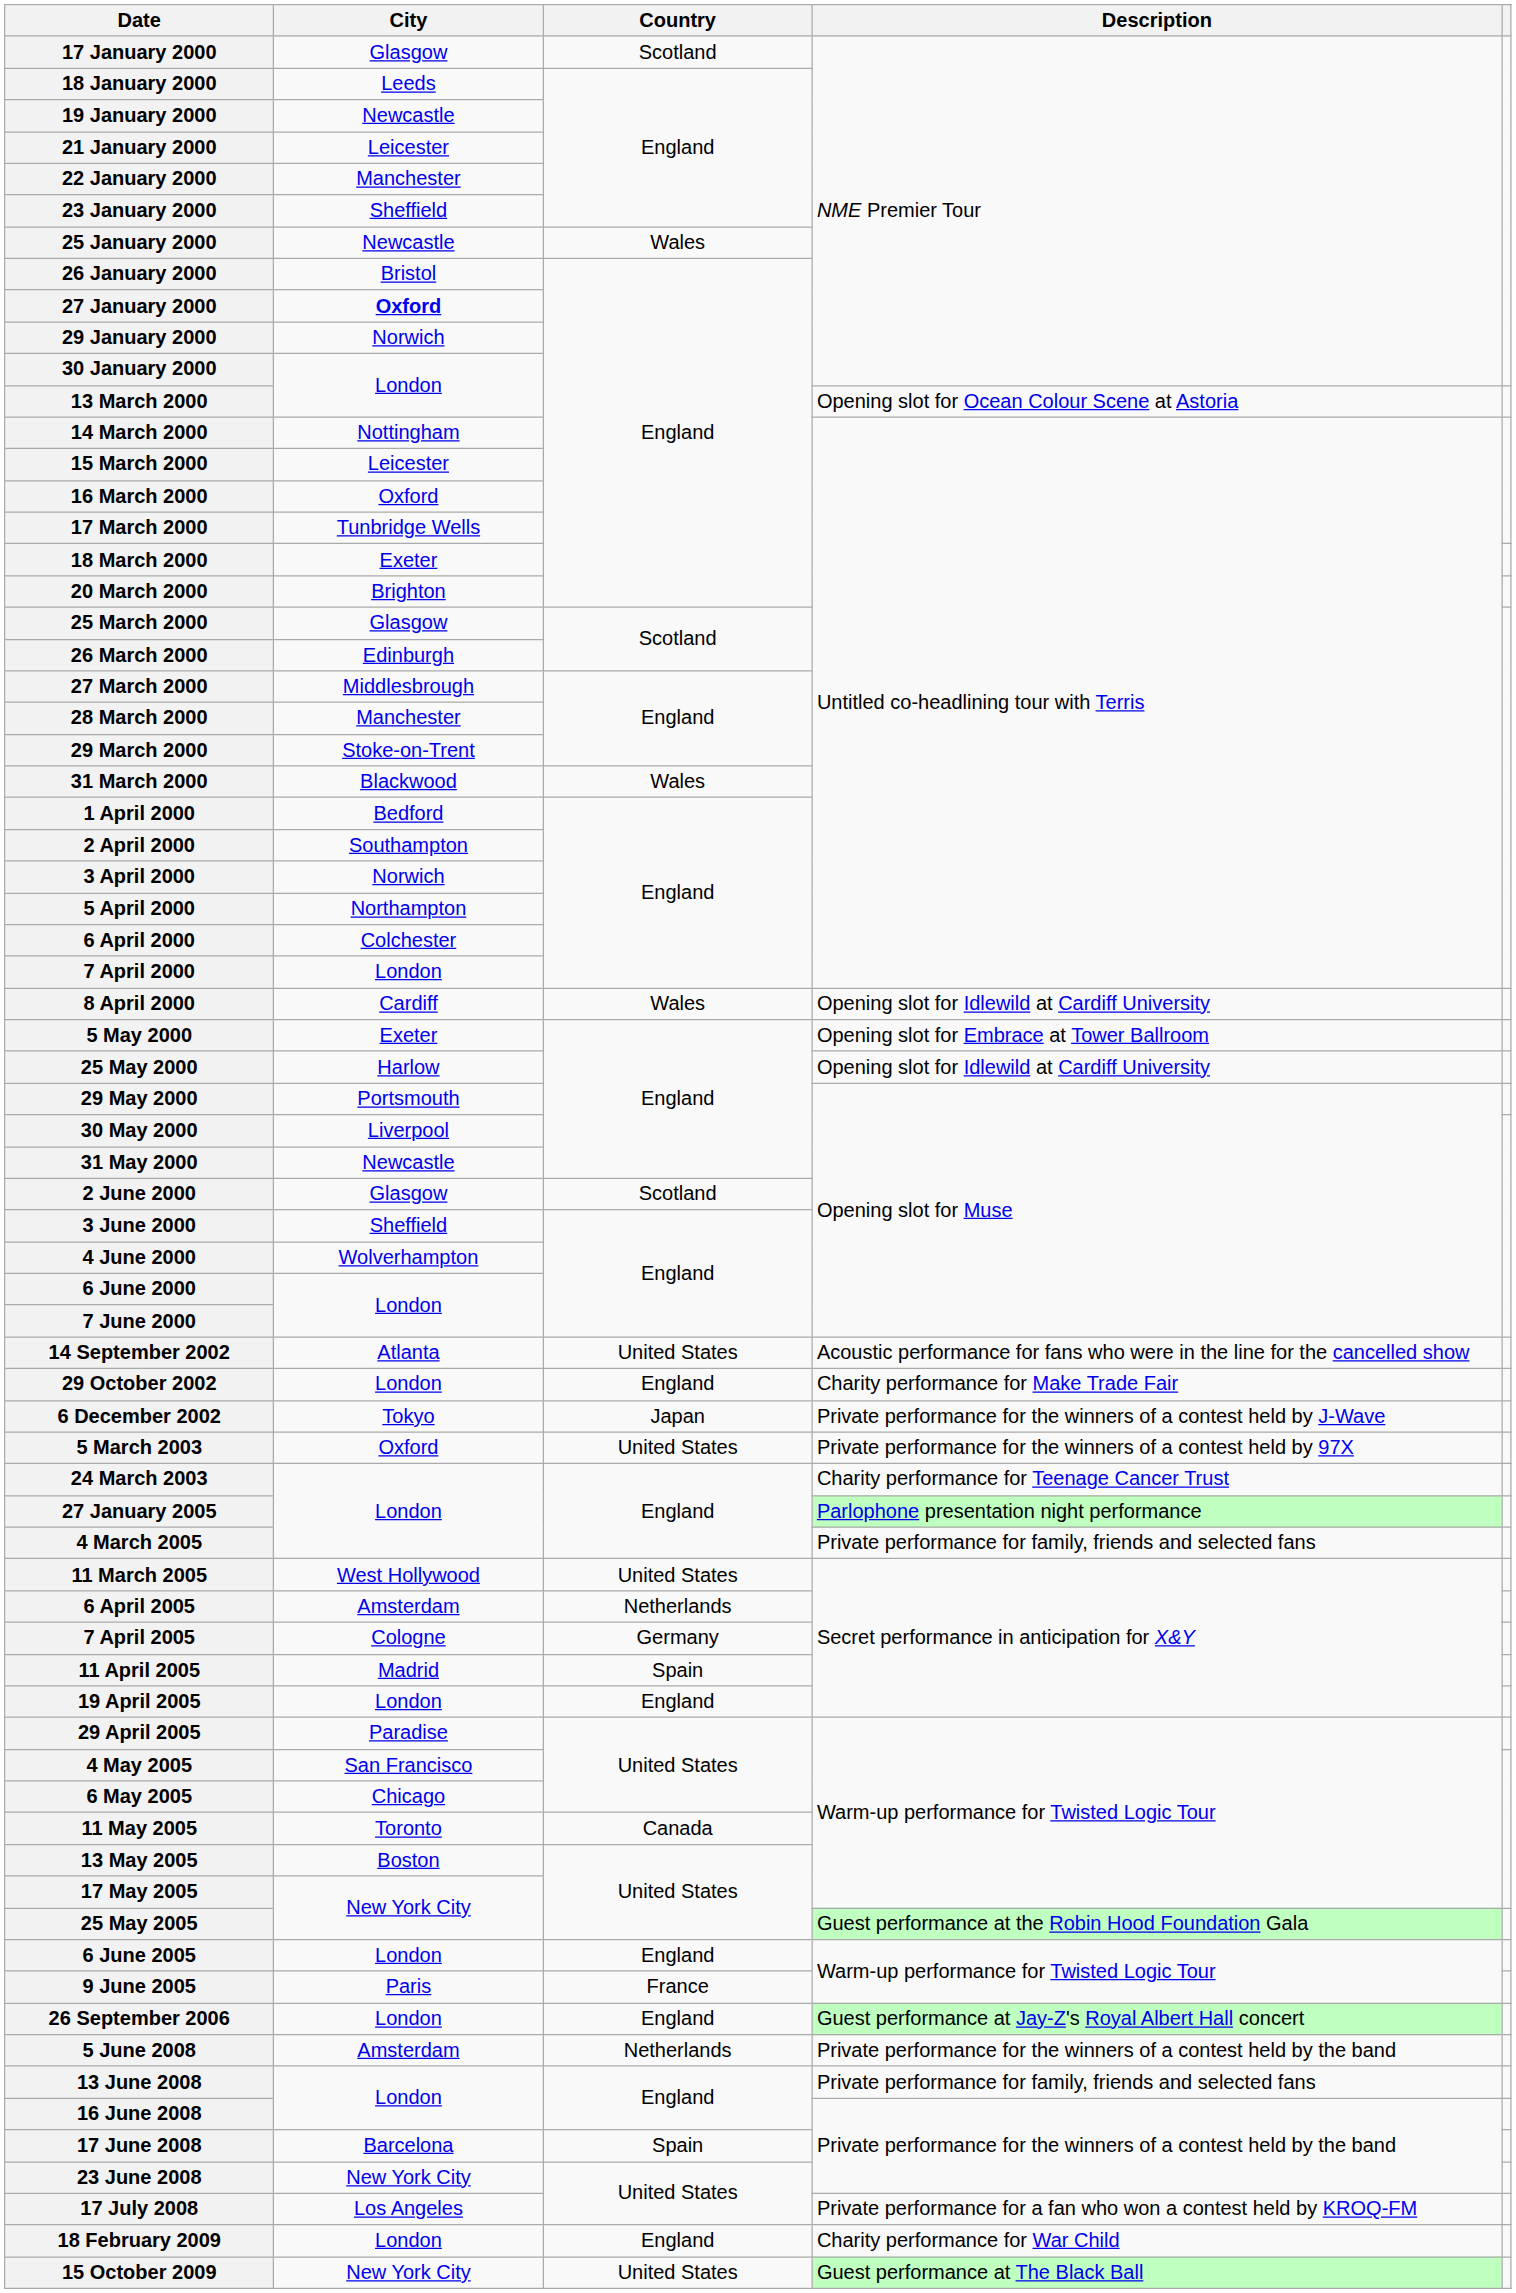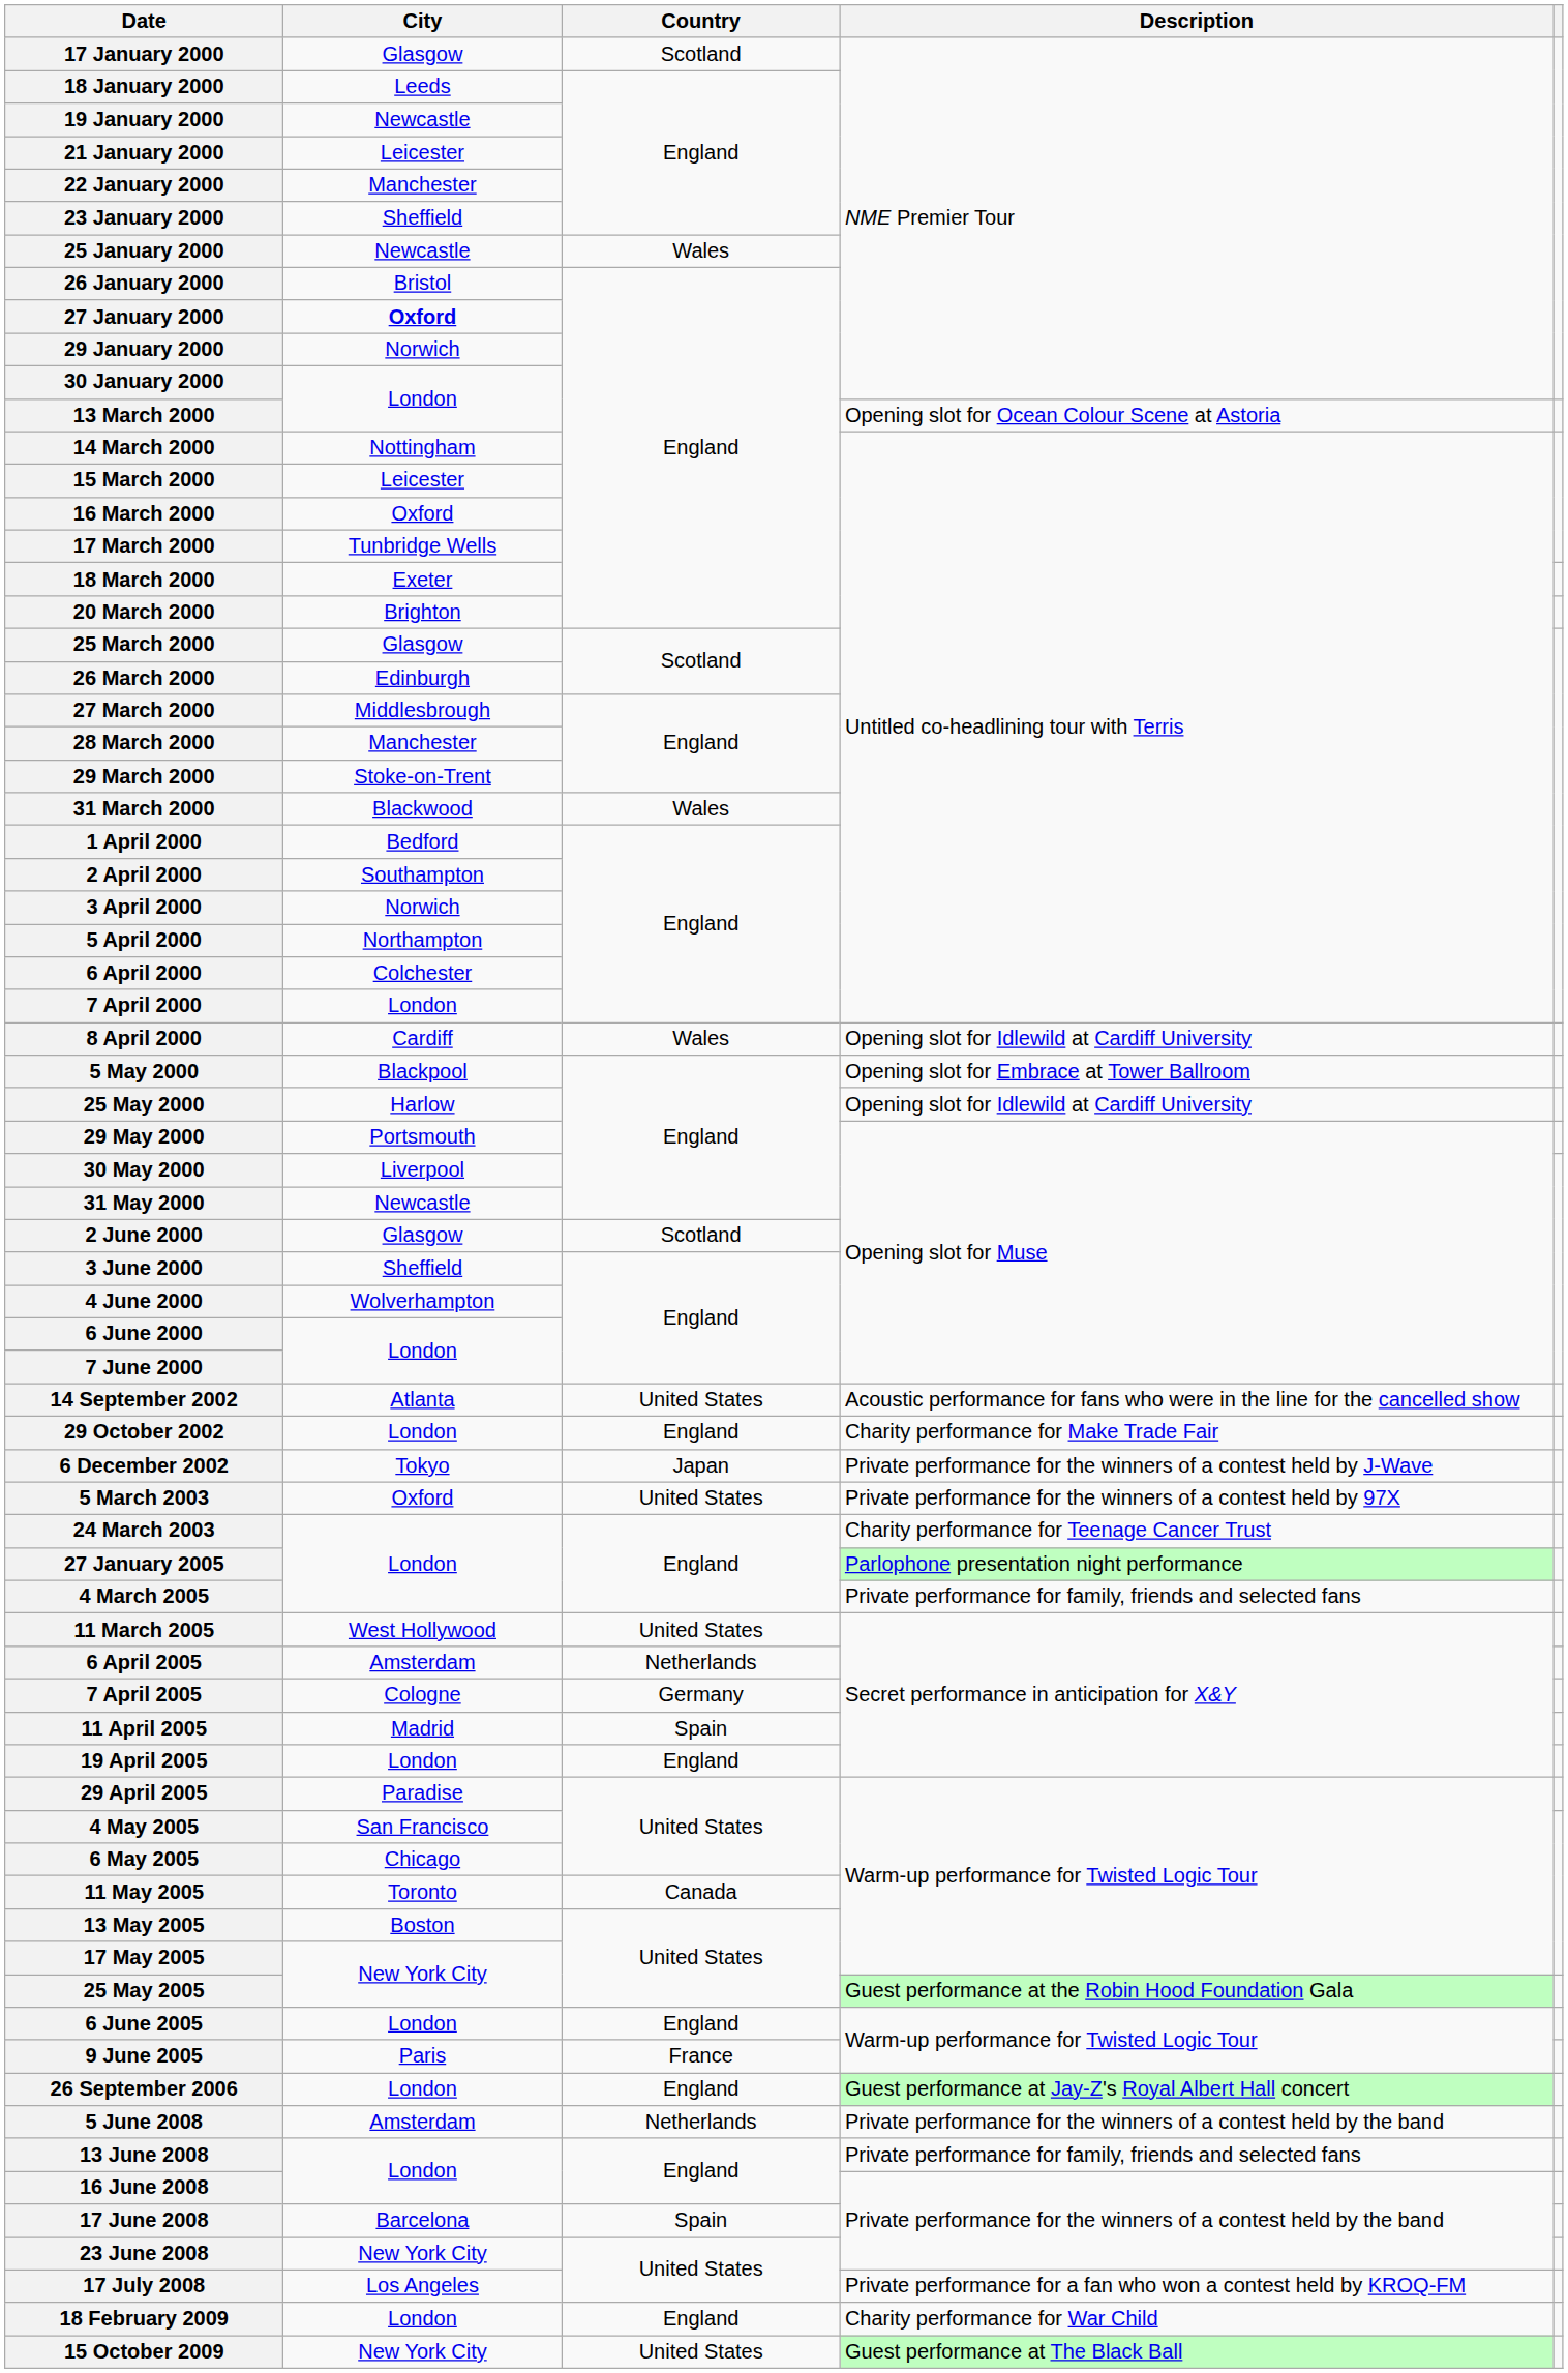 <table class="wikitable sortable plainrowheaders" style="text-align:center;">
 <tr>
 <th scope="col" style="width:13em;">Date</th>
 <th scope="col" style="width:13em;">City</th>
 <th scope="col" style="width:13em;">Country</th>
 <th scope="col" style="width:34em;" class="unsortable">Description</th>
 <th scope="col" class="unsortable"></th>
 </tr>
 <tr>
 <th scope="row" style="text-align:center;">17 January 2000</th>
 <td><a href='#'>Glasgow</a></td>
 <td>Scotland</td>
 <td rowspan="11" style="text-align:left;"><em>NME</em> Premier Tour</td>
 <td rowspan="11"></td>
 </tr>
 <tr>
 <th scope="row" style="text-align:center;">18 January 2000</th>
 <td><a href='#'>Leeds</a></td>
 <td rowspan="5">England</td>
 </tr>
 <tr>
 <th scope="row" style="text-align:center;">19 January 2000</th>
 <td><a href='#'>Newcastle</a></td>
 </tr>
 <tr>
 <th scope="row" style="text-align:center;">21 January 2000</th>
 <td><a href='#'>Leicester</a></td>
 </tr>
 <tr>
 <th scope="row" style="text-align:center;">22 January 2000</th>
 <td><a href='#'>Manchester</a></td>
 </tr>
 <tr>
 <th scope="row" style="text-align:center;">23 January 2000</th>
 <td><a href='#'>Sheffield</a></td>
 </tr>
 <tr>
 <th scope="row" style="text-align:center;">25 January 2000</th>
 <td><a href='#'>Newcastle</a></td>
 <td>Wales</td>
 </tr>
 <tr>
 <th scope="row" style="text-align:center;">26 January 2000</th>
 <td><a href='#'>Bristol</a></td>
 <td rowspan="11">England</td>
 </tr>
 <tr>
 <th scope="row" style="text-align:center;">27 January 2000</th>
 <td><strong><a href='#'>Oxford</a></strong></td>
 </tr>
 <tr>
 <th scope="row" style="text-align:center;">29 January 2000</th>
 <td><a href='#'>Norwich</a></td>
 </tr>
 <tr>
 <th scope="row" style="text-align:center;">30 January 2000</th>
 <td rowspan="2"><a href='#'>London</a></td>
 </tr>
 <tr>
 <th scope="row" style="text-align:center;">13 March 2000</th>
 <td style="text-align:left;">Opening slot for <a href='#'>Ocean Colour Scene</a> at <a href='#'>Astoria</a></td>
 <td></td>
 </tr>
 <tr>
 <th scope="row" style="text-align:center;">14 March 2000</th>
 <td><a href='#'>Nottingham</a></td>
 <td rowspan="18" style="text-align:left;">Untitled co-headlining tour with <a href='#'>Terris</a></td>
 <td rowspan="4"></td>
 </tr>
 <tr>
 <th scope="row" style="text-align:center;">15 March 2000</th>
 <td><a href='#'>Leicester</a></td>
 </tr>
 <tr>
 <th scope="row" style="text-align:center;">16 March 2000</th>
 <td><a href='#'>Oxford</a></td>
 </tr>
 <tr>
 <th scope="row" style="text-align:center;">17 March 2000</th>
 <td><a href='#'>Tunbridge Wells</a></td>
 </tr>
 <tr>
 <th scope="row" style="text-align:center;">18 March 2000</th>
 <td><a href='#'>Exeter</a></td>
 <td></td>
 </tr>
 <tr>
 <th scope="row" style="text-align:center;">20 March 2000</th>
 <td><a href='#'>Brighton</a></td>
 <td></td>
 </tr>
 <tr>
 <th scope="row" style="text-align:center;">25 March 2000</th>
 <td><a href='#'>Glasgow</a></td>
 <td rowspan="2">Scotland</td>
 <td rowspan="12"></td>
 </tr>
 <tr>
 <th scope="row" style="text-align:center;">26 March 2000</th>
 <td><a href='#'>Edinburgh</a></td>
 </tr>
 <tr>
 <th scope="row" style="text-align:center;">27 March 2000</th>
 <td><a href='#'>Middlesbrough</a></td>
 <td rowspan="3">England</td>
 </tr>
 <tr>
 <th scope="row" style="text-align:center;">28 March 2000</th>
 <td><a href='#'>Manchester</a></td>
 </tr>
 <tr>
 <th scope="row" style="text-align:center;">29 March 2000</th>
 <td><a href='#'>Stoke-on-Trent</a></td>
 </tr>
 <tr>
 <th scope="row" style="text-align:center;">31 March 2000</th>
 <td><a href='#'>Blackwood</a></td>
 <td>Wales</td>
 </tr>
 <tr>
 <th scope="row" style="text-align:center;">1 April 2000</th>
 <td><a href='#'>Bedford</a></td>
 <td rowspan="6">England</td>
 </tr>
 <tr>
 <th scope="row" style="text-align:center;">2 April 2000</th>
 <td><a href='#'>Southampton</a></td>
 </tr>
 <tr>
 <th scope="row" style="text-align:center;">3 April 2000</th>
 <td><a href='#'>Norwich</a></td>
 </tr>
 <tr>
 <th scope="row" style="text-align:center;">5 April 2000</th>
 <td><a href='#'>Northampton</a></td>
 </tr>
 <tr>
 <th scope="row" style="text-align:center;">6 April 2000</th>
 <td><a href='#'>Colchester</a></td>
 </tr>
 <tr>
 <th scope="row" style="text-align:center;">7 April 2000</th>
 <td><a href='#'>London</a></td>
 </tr>
 <tr>
 <th scope="row" style="text-align:center;">8 April 2000</th>
 <td><a href='#'>Cardiff</a></td>
 <td>Wales</td>
 <td style="text-align:left;">Opening slot for <a href='#'>Idlewild</a> at <a href='#'>Cardiff University</a></td>
 <td></td>
 </tr>
 <tr>
 <th scope="row" style="text-align:center;">5 May 2000</th>
-<td><a href='#'>Exeter</a></td>
+<td><a href='#'>Blackpool</a></td>
 <td rowspan="5">England</td>
 <td style="text-align:left;">Opening slot for <a href='#'>Embrace</a> at <a href='#'>Tower Ballroom</a></td>
 <td></td>
 </tr>
 <tr>
 <th scope="row" style="text-align:center;">25 May 2000</th>
 <td><a href='#'>Harlow</a></td>
 <td style="text-align:left;">Opening slot for <a href='#'>Idlewild</a> at <a href='#'>Cardiff University</a></td>
 <td></td>
 </tr>
 <tr>
 <th scope="row" style="text-align:center;">29 May 2000</th>
 <td><a href='#'>Portsmouth</a></td>
 <td rowspan="8" style="text-align:left;">Opening slot for <a href='#'>Muse</a></td>
 <td></td>
 </tr>
 <tr>
 <th scope="row" style="text-align:center;">30 May 2000</th>
 <td><a href='#'>Liverpool</a></td>
 <td rowspan="7"></td>
 </tr>
 <tr>
 <th scope="row" style="text-align:center;">31 May 2000</th>
 <td><a href='#'>Newcastle</a></td>
 </tr>
 <tr>
 <th scope="row" style="text-align:center;">2 June 2000</th>
 <td><a href='#'>Glasgow</a></td>
 <td>Scotland</td>
 </tr>
 <tr>
 <th scope="row" style="text-align:center;">3 June 2000</th>
 <td><a href='#'>Sheffield</a></td>
 <td rowspan="4">England</td>
 </tr>
 <tr>
 <th scope="row" style="text-align:center;">4 June 2000</th>
 <td><a href='#'>Wolverhampton</a></td>
 </tr>
 <tr>
 <th scope="row" style="text-align:center;">6 June 2000</th>
 <td rowspan="2"><a href='#'>London</a></td>
 </tr>
 <tr>
 <th scope="row" style="text-align:center;">7 June 2000</th>
 </tr>
 <tr>
 <th scope="row" style="text-align:center;">14 September 2002</th>
 <td><a href='#'>Atlanta</a></td>
 <td>United States</td>
 <td style="text-align:left;">Acoustic performance for fans who were in the line for the <a href='#'>cancelled show</a></td>
 <td></td>
 </tr>
 <tr>
 <th scope="row" style="text-align:center;">29 October 2002</th>
 <td><a href='#'>London</a></td>
 <td>England</td>
 <td style="text-align:left;">Charity performance for <a href='#'>Make Trade Fair</a></td>
 <td></td>
 </tr>
 <tr>
 <th scope="row" style="text-align:center;">6 December 2002</th>
 <td><a href='#'>Tokyo</a></td>
 <td>Japan</td>
 <td style="text-align:left;">Private performance for the winners of a contest held by <a href='#'>J-Wave</a></td>
 <td></td>
 </tr>
 <tr>
 <th scope="row" style="text-align:center;">5 March 2003</th>
 <td><a href='#'>Oxford</a></td>
 <td>United States</td>
 <td style="text-align:left;">Private performance for the winners of a contest held by <a href='#'>97X</a></td>
 <td></td>
 </tr>
 <tr>
 <th scope="row" style="text-align:center;">24 March 2003</th>
 <td rowspan="3"><a href='#'>London</a></td>
 <td rowspan="3">England</td>
 <td style="text-align:left;">Charity performance for <a href='#'>Teenage Cancer Trust</a></td>
 <td></td>
 </tr>
 <tr>
 <th scope="row" style="text-align:center;">27 January 2005</th>
 <td style="text-align:left; background-color:#BFFFC0;"><a href='#'>Parlophone</a> presentation night performance </td>
 <td></td>
 </tr>
 <tr>
 <th scope="row" style="text-align:center;">4 March 2005</th>
 <td style="text-align:left;">Private performance for family, friends and selected fans</td>
 <td></td>
 </tr>
 <tr>
 <th scope="row" style="text-align:center;">11 March 2005</th>
 <td><a href='#'>West Hollywood</a></td>
 <td>United States</td>
 <td rowspan="5" style="text-align:left;">Secret performance in anticipation for <em><a href='#'>X&Y</a></em></td>
 <td></td>
 </tr>
 <tr>
 <th scope="row" style="text-align:center;">6 April 2005</th>
 <td><a href='#'>Amsterdam</a></td>
 <td>Netherlands</td>
 <td></td>
 </tr>
 <tr>
 <th scope="row" style="text-align:center;">7 April 2005</th>
 <td><a href='#'>Cologne</a></td>
 <td>Germany</td>
 <td></td>
 </tr>
 <tr>
 <th scope="row" style="text-align:center;">11 April 2005</th>
 <td><a href='#'>Madrid</a></td>
 <td>Spain</td>
 <td></td>
 </tr>
 <tr>
 <th scope="row" style="text-align:center;">19 April 2005</th>
 <td><a href='#'>London</a></td>
 <td>England</td>
 <td></td>
 </tr>
 <tr>
 <th scope="row" style="text-align:center;">29 April 2005</th>
 <td><a href='#'>Paradise</a></td>
 <td rowspan="3">United States</td>
 <td rowspan="6" style="text-align:left;">Warm-up performance for <a href='#'>Twisted Logic Tour</a></td>
 <td></td>
 </tr>
 <tr>
 <th scope="row" style="text-align:center;">4 May 2005</th>
 <td><a href='#'>San Francisco</a></td>
 <td rowspan="5"></td>
 </tr>
 <tr>
 <th scope="row" style="text-align:center;">6 May 2005</th>
 <td><a href='#'>Chicago</a></td>
 </tr>
 <tr>
 <th scope="row" style="text-align:center;">11 May 2005</th>
 <td><a href='#'>Toronto</a></td>
 <td>Canada</td>
 </tr>
 <tr>
 <th scope="row" style="text-align:center;">13 May 2005</th>
 <td><a href='#'>Boston</a></td>
 <td rowspan="3">United States</td>
 </tr>
 <tr>
 <th scope="row" style="text-align:center;">17 May 2005</th>
 <td rowspan="2"><a href='#'>New York City</a></td>
 </tr>
 <tr>
 <th scope="row" style="text-align:center;">25 May 2005</th>
 <td style="text-align:left; background-color:#BFFFC0;">Guest performance at the <a href='#'>Robin Hood Foundation</a> Gala </td>
 <td></td>
 </tr>
 <tr>
 <th scope="row" style="text-align:center;">6 June 2005</th>
 <td><a href='#'>London</a></td>
 <td>England</td>
 <td rowspan="2" style="text-align:left;">Warm-up performance for <a href='#'>Twisted Logic Tour</a></td>
 <td></td>
 </tr>
 <tr>
 <th scope="row" style="text-align:center;">9 June 2005</th>
 <td><a href='#'>Paris</a></td>
 <td>France</td>
 <td></td>
 </tr>
 <tr>
 <th scope="row" style="text-align:center;">26 September 2006</th>
 <td><a href='#'>London</a></td>
 <td>England</td>
 <td style="text-align:left; background-color:#BFFFC0;">Guest performance at <a href='#'>Jay-Z</a>'s <a href='#'>Royal Albert Hall</a> concert </td>
 <td></td>
 </tr>
 <tr>
 <th scope="row" style="text-align:center;">5 June 2008</th>
 <td><a href='#'>Amsterdam</a></td>
 <td>Netherlands</td>
 <td style="text-align:left;">Private performance for the winners of a contest held by the band</td>
 <td></td>
 </tr>
 <tr>
 <th scope="row" style="text-align:center;">13 June 2008</th>
 <td rowspan="2"><a href='#'>London</a></td>
 <td rowspan="2">England</td>
 <td style="text-align:left;">Private performance for family, friends and selected fans</td>
 <td></td>
 </tr>
 <tr>
 <th scope="row" style="text-align:center;">16 June 2008</th>
 <td rowspan="3" style="text-align:left;">Private performance for the winners of a contest held by the band</td>
 <td></td>
 </tr>
 <tr>
 <th scope="row" style="text-align:center;">17 June 2008</th>
 <td><a href='#'>Barcelona</a></td>
 <td>Spain</td>
 <td></td>
 </tr>
 <tr>
 <th scope="row" style="text-align:center;">23 June 2008</th>
 <td><a href='#'>New York City</a></td>
 <td rowspan="2">United States</td>
 <td></td>
 </tr>
 <tr>
 <th scope="row" style="text-align:center;">17 July 2008</th>
 <td><a href='#'>Los Angeles</a></td>
 <td style="text-align:left;">Private performance for a fan who won a contest held by <a href='#'>KROQ-FM</a></td>
 <td></td>
 </tr>
 <tr>
 <th scope="row" style="text-align:center;">18 February 2009</th>
 <td><a href='#'>London</a></td>
 <td>England</td>
 <td style="text-align:left;">Charity performance for <a href='#'>War Child</a></td>
 <td></td>
 </tr>
 <tr>
 <th scope="row" style="text-align:center;">15 October 2009</th>
 <td><a href='#'>New York City</a></td>
 <td>United States</td>
 <td style="text-align:left; background-color:#BFFFC0;">Guest performance at <a href='#'>The Black Ball</a> </td>
 <td></td>
 </tr>
 </table>
